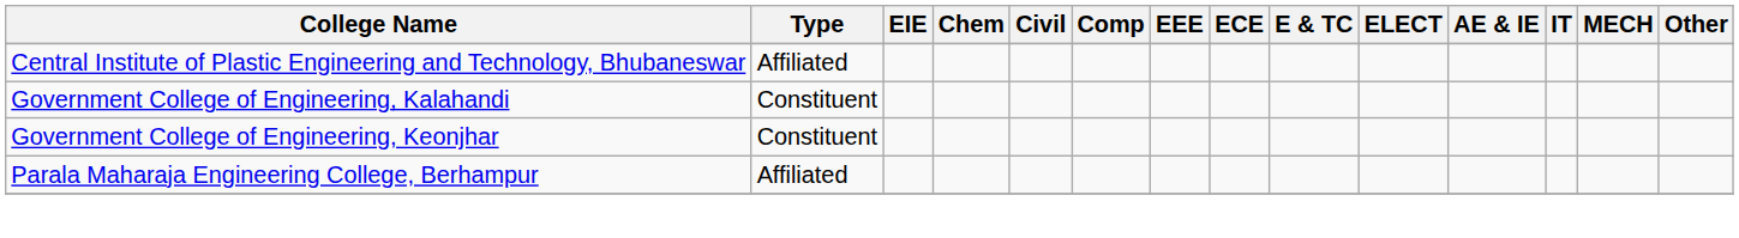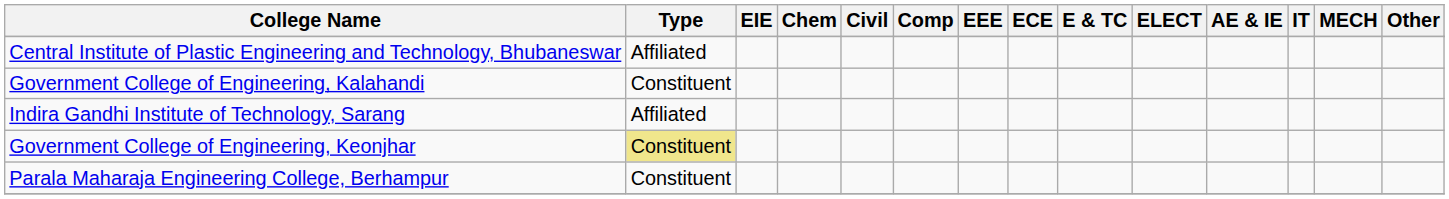 <table class="wikitable sortable" style="font-size: 90%;">
 <tr>
 <th>College Name</th>
 <th>Type</th>
 <th>EIE</th>
 <th>Chem</th>
 <th>Civil</th>
 <th>Comp</th>
 <th>EEE</th>
 <th>ECE</th>
 <th>E & TC</th>
 <th>ELECT</th>
 <th>AE & IE</th>
 <th>IT</th>
 <th>MECH</th>
 <th>Other</th>
 </tr>
 <tr>
 </tr>
 <tr>
 <td><a href='#'>Central Institute of Plastic Engineering and Technology, Bhubaneswar</a></td>
 <td>Affiliated</td>
 <td> </td>
 <td> </td>
 <td></td>
 <td></td>
 <td></td>
 <td> </td>
 <td> </td>
 <td> </td>
 <td> </td>
 <td></td>
 <td></td>
 <td> </td>
 </tr>
 <tr>
 <td><a href='#'>Government College of Engineering, Kalahandi</a></td>
 <td>Constituent</td>
 <td> </td>
 <td> </td>
 <td></td>
 <td> </td>
 <td></td>
 <td> </td>
 <td> </td>
 <td> </td>
 <td> </td>
 <td> </td>
 <td></td>
 <td> </td>
 </tr>
 <tr>
+<td><a href='#'>Indira Gandhi Institute of Technology, Sarang</a></td>
+<td>Affiliated</td>
+<td> </td>
+<td> </td>
+<td></td>
+<td> </td>
+<td></td>
+<td> </td>
+<td> </td>
+<td> </td>
+<td> </td>
+<td> </td>
+<td></td>
+<td> </td>
+</tr>
+<tr>
 <td><a href='#'>Government College of Engineering, Keonjhar</a></td>
-<td>Constituent</td>
+<td style="background: khaki;">Constituent</td>
 <td> </td>
 <td> </td>
 <td></td>
 <td> </td>
 <td></td>
 <td> </td>
 <td> </td>
 <td> </td>
 <td> </td>
 <td> </td>
 <td> </td>
 <td> </td>
 </tr>
 <tr>
 <td><a href='#'>Parala Maharaja Engineering College, Berhampur</a></td>
-<td>Affiliated</td>
+<td>Constituent</td>
 <td> </td>
 <td> </td>
 <td></td>
 <td> </td>
 <td></td>
 <td> </td>
 <td> </td>
 <td> </td>
 <td> </td>
 <td> </td>
 <td> </td>
 <td> </td>
 </tr>
 <tr jdmsla,s;zl.,sc   lammxla,cxmas>
 </tr>
 </table>
